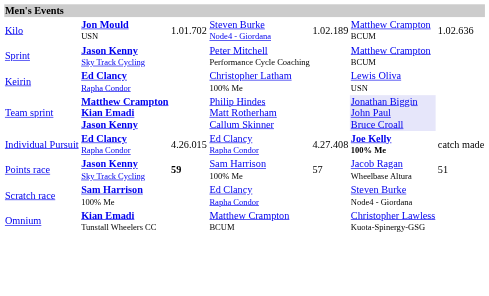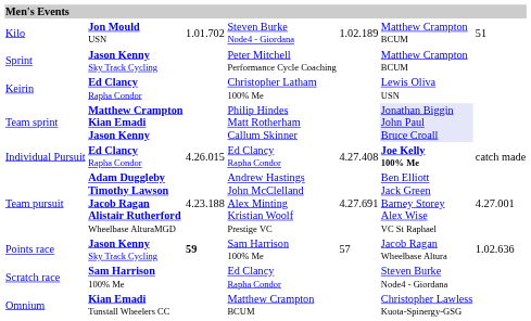 <table>
 <tr bgcolor="#cccccc">
 <td colspan=7><strong>Men's Events</strong></td>
 </tr>
 <tr>
 <td><a href='#'>Kilo</a></td>
 <td><strong><a href='#'>Jon Mould</a></strong><br><small>USN</small></td>
 <td>1.01.702</td>
 <td><a href='#'>Steven Burke</a><br><small><a href='#'>Node4 - Giordana</a></small></td>
 <td>1.02.189</td>
 <td><a href='#'>Matthew Crampton</a><br><small>BCUM</small></td>
-<td>1.02.636</td>
+<td>51</td>
 </tr>
 <tr>
 <td><a href='#'>Sprint</a></td>
 <td><strong><a href='#'>Jason Kenny</a></strong><br><small><a href='#'>Sky Track Cycling</a></small></td>
 <td></td>
 <td><a href='#'>Peter Mitchell</a><br><small>Performance Cycle Coaching</small></td>
 <td></td>
 <td><a href='#'>Matthew Crampton</a><br><small>BCUM</small></td>
 <td></td>
 </tr>
 <tr>
 <td><a href='#'>Keirin</a></td>
 <td><strong><a href='#'>Ed Clancy</a></strong><br><small><a href='#'>Rapha Condor</a></small></td>
 <td></td>
 <td><a href='#'>Christopher Latham</a><br><small>100% Me</small></td>
 <td></td>
 <td><a href='#'>Lewis Oliva</a><br><small>USN</small></td>
 <td></td>
 </tr>
 <tr>
 <td><a href='#'>Team sprint</a></td>
 <td><strong><a href='#'>Matthew Crampton</a><br><a href='#'>Kian Emadi</a><br><a href='#'>Jason Kenny</a></strong></td>
 <td></td>
 <td><a href='#'>Philip Hindes</a><br><a href='#'>Matt Rotherham</a><br><a href='#'>Callum Skinner</a></td>
 <td></td>
 <td style="background: lavender;"><a href='#'>Jonathan Biggin</a><br><a href='#'>John Paul</a><br><a href='#'>Bruce Croall</a></td>
 <td></td>
 </tr>
 <tr>
 <td><a href='#'>Individual Pursuit</a></td>
 <td><strong><a href='#'>Ed Clancy</a></strong><br><small><a href='#'>Rapha Condor</a> </small></td>
 <td>4.26.015</td>
 <td><a href='#'>Ed Clancy</a><br><small><a href='#'>Rapha Condor</a></small></td>
 <td>4.27.408</td>
 <td><strong><a href='#'>Joe Kelly</a><br><small>100% Me</small></strong></td>
 <td>catch made</td>
 </tr>
 <tr>
+<td><a href='#'>Team pursuit</a></td>
+<td><strong><a href='#'>Adam Duggleby</a><br><a href='#'>Timothy Lawson</a><br><a href='#'>Jacob Ragan</a><br><a href='#'>Alistair Rutherford</a></strong><br><small>Wheelbase AlturaMGD</small></td>
+<td>4.23.188</td>
+<td><a href='#'>Andrew Hastings</a><br><a href='#'>John McClelland</a><br><a href='#'>Alex Minting</a><br><a href='#'>Kristian Woolf</a><br><small>Prestige VC</small></td>
+<td>4.27.691</td>
+<td><a href='#'>Ben Elliott</a><br><a href='#'>Jack Green</a><br><a href='#'>Barney Storey</a><br><a href='#'>Alex Wise</a><br><small>VC St Raphael</small></td>
+<td>4.27.001</td>
+</tr>
+<tr>
 <td><a href='#'>Points race</a></td>
 <td><strong><a href='#'>Jason Kenny</a></strong><br><small><a href='#'>Sky Track Cycling</a></small></td>
 <td><strong>59</strong></td>
 <td><a href='#'>Sam Harrison</a><br><small>100% Me</small></td>
 <td>57</td>
 <td><a href='#'>Jacob Ragan</a><br><small>Wheelbase Altura</small></td>
-<td>51</td>
+<td>1.02.636</td>
 </tr>
 <tr>
 <td><a href='#'>Scratch race</a></td>
 <td><strong><a href='#'>Sam Harrison</a></strong><br><small>100% Me</small></td>
 <td></td>
 <td><a href='#'>Ed Clancy</a><br><small><a href='#'>Rapha Condor</a></small></td>
 <td></td>
 <td><a href='#'>Steven Burke</a><br><small>Node4 - Giordana</small></td>
 <td></td>
 </tr>
 <tr>
 <td><a href='#'>Omnium</a></td>
 <td><strong><a href='#'>Kian Emadi</a></strong><br><small>Tunstall Wheelers CC</small></td>
 <td></td>
 <td><a href='#'>Matthew Crampton</a><br><small>BCUM</small></td>
 <td></td>
 <td><a href='#'>Christopher Lawless</a><br><small>Kuota-Spinergy-GSG</small></td>
 <td></td>
 </tr>
 </table>
